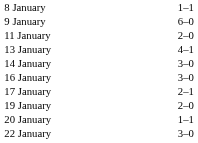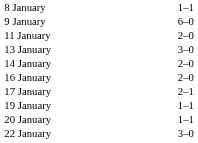 <table cellspacing=1 width=70%>
 <tr>
 <th width=25%></th>
 <th width=30%></th>
 <th width=15%></th>
 <th width=30%></th>
 </tr>
 <tr>
 <td>8 January</td>
 <td align=right></td>
 <td align=center>1–1</td>
 <td></td>
 </tr>
 <tr>
 <td>9 January</td>
 <td align=right></td>
 <td align=center>6–0</td>
 <td></td>
 </tr>
 <tr>
 <td>11 January</td>
 <td align=right></td>
 <td align=center>2–0</td>
 <td></td>
 </tr>
 <tr>
 <td>13 January</td>
 <td align=right></td>
-<td align=center>4–1</td>
+<td align=center>3–0</td>
 <td></td>
 </tr>
 <tr>
 <td>14 January</td>
 <td align=right></td>
-<td align=center>3–0</td>
+<td align=center>2–0</td>
 <td></td>
 </tr>
 <tr>
 <td>16 January</td>
 <td align=right></td>
-<td align=center>3–0</td>
+<td align=center>2–0</td>
 <td></td>
 </tr>
 <tr>
 <td>17 January</td>
 <td align=right></td>
 <td align=center>2–1</td>
 <td></td>
 </tr>
 <tr>
 <td>19 January</td>
 <td align=right></td>
-<td align=center>2–0</td>
+<td align=center>1–1</td>
 <td></td>
 </tr>
 <tr>
 <td>20 January</td>
 <td align=right></td>
 <td align=center>1–1</td>
 <td></td>
 </tr>
 <tr>
 <td>22 January</td>
 <td align=right></td>
 <td align=center>3–0</td>
 <td></td>
 </tr>
 </table>
